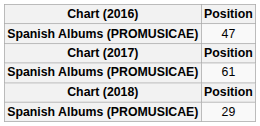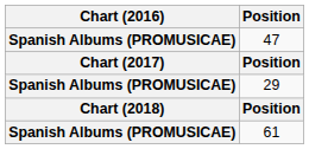 <table class="wikitable plainrowheaders" style="text-align:center">
 <tr>
 <th scope="col">Chart (2016)</th>
 <th scope="col">Position</th>
 </tr>
 <tr>
 <th scope="row">Spanish Albums (PROMUSICAE)</th>
 <td>47</td>
 </tr>
 <tr>
 <th scope="col">Chart (2017)</th>
 <th scope="col">Position</th>
 </tr>
 <tr>
 <th scope="row">Spanish Albums (PROMUSICAE)</th>
-<td>61</td>
+<td>29</td>
 </tr>
 <tr>
 <th scope="col">Chart (2018)</th>
 <th scope="col">Position</th>
 </tr>
 <tr>
 <th scope="row">Spanish Albums (PROMUSICAE)</th>
-<td>29</td>
+<td>61</td>
 </tr>
 </table>
